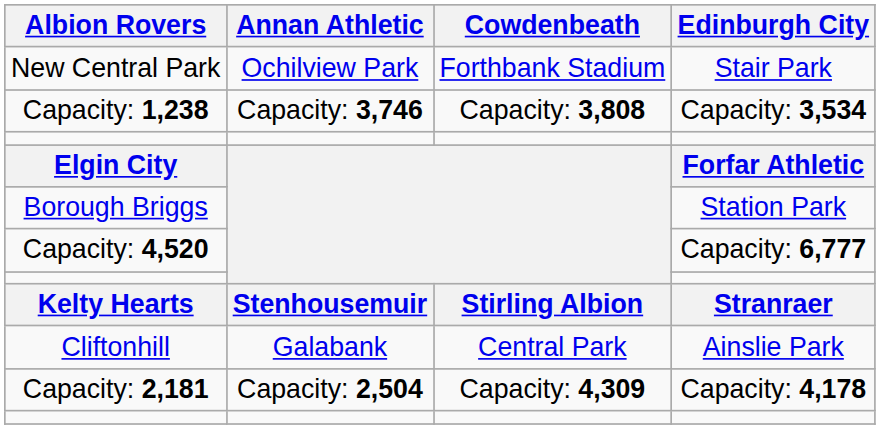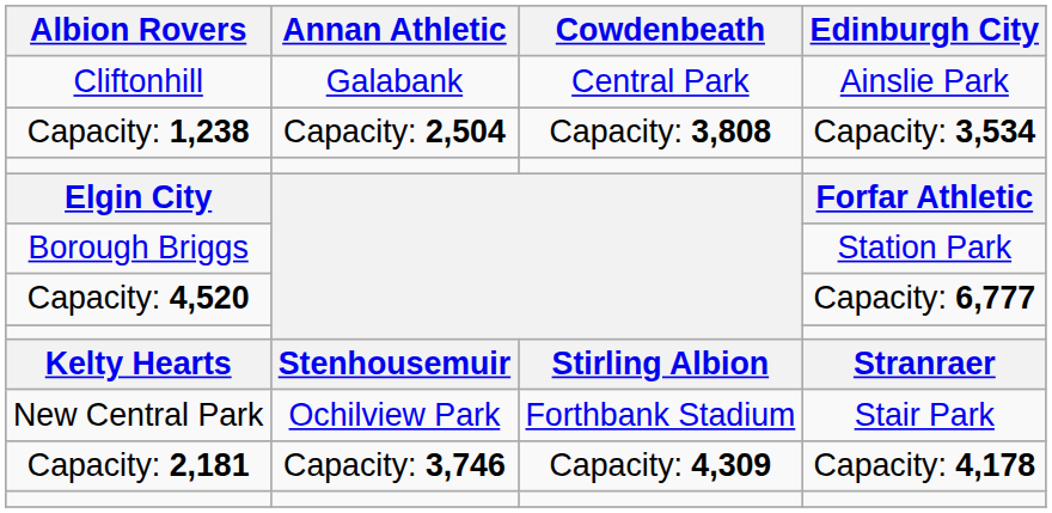 <table class="wikitable" style="text-align:center">
 <tr>
 <th><a href='#'>Albion Rovers</a></th>
 <th><a href='#'>Annan Athletic</a></th>
 <th><a href='#'>Cowdenbeath</a></th>
 <th><a href='#'>Edinburgh City</a></th>
 </tr>
 <tr>
-<td>New Central Park</td>
-<td><a href='#'>Ochilview Park</a></td>
-<td><a href='#'>Forthbank Stadium</a></td>
-<td><a href='#'>Stair Park</a></td>
+<td><a href='#'>Cliftonhill</a></td>
+<td><a href='#'>Galabank</a></td>
+<td><a href='#'>Central Park</a></td>
+<td><a href='#'>Ainslie Park</a></td>
 </tr>
 <tr>
 <td>Capacity: <strong>1,238</strong></td>
-<td>Capacity: <strong>3,746</strong></td>
+<td>Capacity: <strong>2,504</strong></td>
 <td>Capacity: <strong>3,808</strong></td>
 <td>Capacity: <strong>3,534</strong></td>
 </tr>
 <tr>
 <td></td>
 <td></td>
 <td></td>
 <td></td>
 </tr>
 <tr>
 <th><a href='#'>Elgin City</a></th>
 <th colspan=2 rowspan=4><br></th>
 <th><a href='#'>Forfar Athletic</a></th>
 </tr>
 <tr>
 <td><a href='#'>Borough Briggs</a></td>
 <td><a href='#'>Station Park</a></td>
 </tr>
 <tr>
 <td>Capacity: <strong>4,520</strong></td>
 <td>Capacity: <strong>6,777</strong></td>
 </tr>
 <tr>
 <td></td>
 <td></td>
 </tr>
 <tr>
 <th><a href='#'>Kelty Hearts</a></th>
 <th><a href='#'>Stenhousemuir</a></th>
 <th><a href='#'>Stirling Albion</a></th>
 <th><a href='#'>Stranraer</a></th>
 </tr>
 <tr>
-<td><a href='#'>Cliftonhill</a></td>
-<td><a href='#'>Galabank</a></td>
-<td><a href='#'>Central Park</a></td>
-<td><a href='#'>Ainslie Park</a></td>
+<td>New Central Park</td>
+<td><a href='#'>Ochilview Park</a></td>
+<td><a href='#'>Forthbank Stadium</a></td>
+<td><a href='#'>Stair Park</a></td>
 </tr>
 <tr>
 <td>Capacity: <strong>2,181</strong></td>
-<td>Capacity: <strong>2,504</strong></td>
+<td>Capacity: <strong>3,746</strong></td>
 <td>Capacity: <strong>4,309</strong></td>
 <td>Capacity: <strong>4,178</strong></td>
 </tr>
 <tr>
 <td></td>
 <td></td>
 <td></td>
 <td></td>
 </tr>
 </table>
